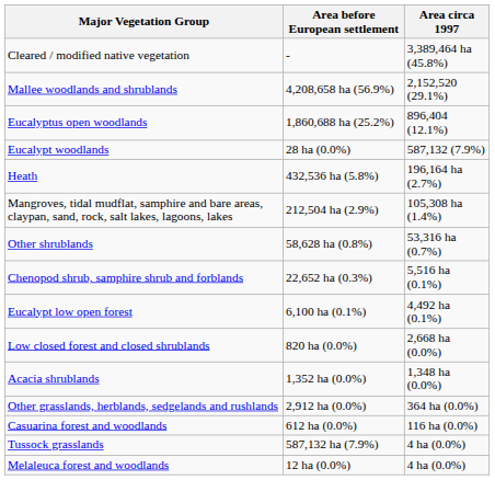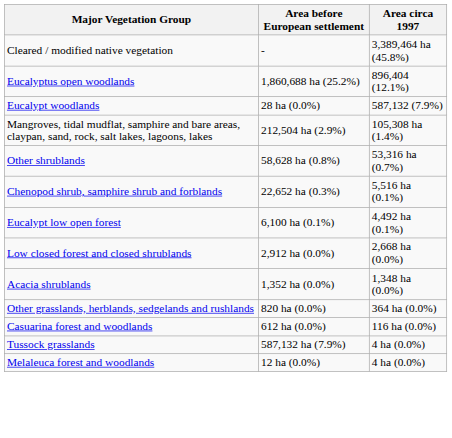 <table class="wikitable" style="margin:1em auto;">
 <tr>
 <th>Major Vegetation Group</th>
 <th>Area before European settlement</th>
 <th>Area circa 1997</th>
 </tr>
 <tr>
 <td>Cleared / modified native vegetation</td>
 <td>-</td>
 <td>3,389,464 ha (45.8%)</td>
 </tr>
 <tr>
-<td><a href='#'>Mallee woodlands and shrublands</a></td>
-<td>4,208,658 ha (56.9%)</td>
-<td>2,152,520 (29.1%)</td>
-</tr>
-<tr>
 <td><a href='#'>Eucalyptus open woodlands</a></td>
 <td>1,860,688 ha (25.2%)</td>
 <td>896,404 (12.1%)</td>
 </tr>
 <tr>
 <td><a href='#'>Eucalypt woodlands</a></td>
 <td>28 ha (0.0%)</td>
 <td>587,132 (7.9%)</td>
-</tr>
-<tr>
-<td><a href='#'>Heath</a></td>
-<td>432,536 ha (5.8%)</td>
-<td>196,164 ha (2.7%)</td>
 </tr>
 <tr>
 <td>Mangroves, tidal mudflat, samphire and bare areas, claypan, sand, rock, salt lakes, lagoons, lakes</td>
 <td>212,504 ha (2.9%)</td>
 <td>105,308 ha (1.4%)</td>
 </tr>
 <tr>
 <td><a href='#'>Other shrublands</a></td>
 <td>58,628 ha (0.8%)</td>
 <td>53,316 ha (0.7%)</td>
 </tr>
 <tr>
 <td><a href='#'>Chenopod shrub, samphire shrub and forblands</a></td>
 <td>22,652 ha (0.3%)</td>
 <td>5,516 ha (0.1%)</td>
 </tr>
 <tr>
 <td><a href='#'>Eucalypt low open forest</a></td>
 <td>6,100 ha (0.1%)</td>
 <td>4,492 ha (0.1%)</td>
 </tr>
 <tr>
 <td><a href='#'>Low closed forest and closed shrublands</a></td>
-<td>820 ha (0.0%)</td>
+<td>2,912 ha (0.0%)</td>
 <td>2,668 ha (0.0%)</td>
 </tr>
 <tr>
 <td><a href='#'>Acacia shrublands</a></td>
 <td>1,352 ha (0.0%)</td>
 <td>1,348 ha (0.0%)</td>
 </tr>
 <tr>
 <td><a href='#'>Other grasslands, herblands, sedgelands and rushlands</a></td>
-<td>2,912 ha (0.0%)</td>
+<td>820 ha (0.0%)</td>
 <td>364 ha (0.0%)</td>
 </tr>
 <tr>
 <td><a href='#'>Casuarina forest and woodlands</a></td>
 <td>612 ha (0.0%)</td>
 <td>116 ha (0.0%)</td>
 </tr>
 <tr>
 <td><a href='#'>Tussock grasslands</a></td>
 <td>587,132 ha (7.9%)</td>
 <td>4 ha (0.0%)</td>
 </tr>
 <tr>
 <td><a href='#'>Melaleuca forest and woodlands</a></td>
 <td>12 ha (0.0%)</td>
 <td>4 ha (0.0%)</td>
 </tr>
 </table>
